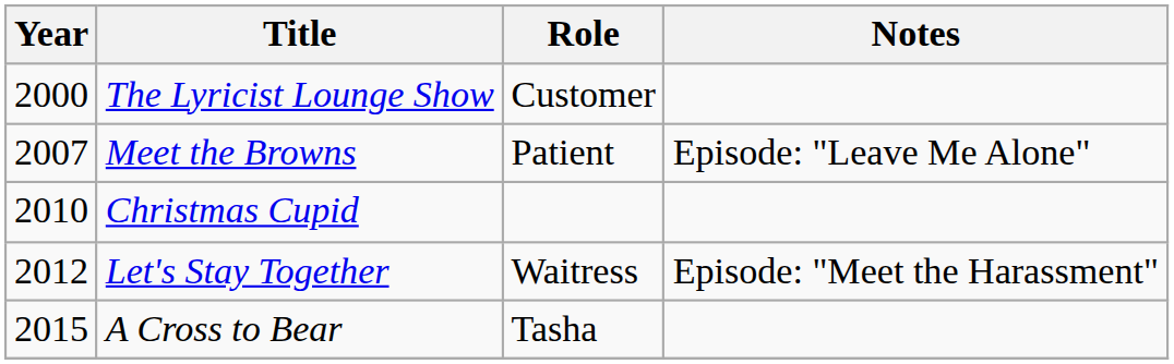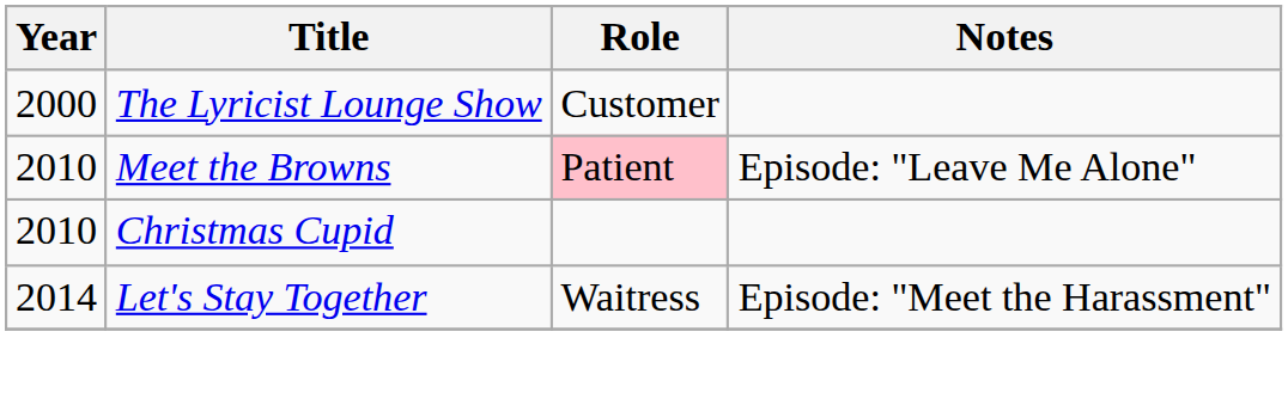 <table class="wikitable sortable">
 <tr>
 <th>Year</th>
 <th>Title</th>
 <th>Role</th>
 <th>Notes</th>
 </tr>
 <tr>
 <td>2000</td>
 <td><em><a href='#'>The Lyricist Lounge Show</a></em></td>
 <td>Customer</td>
 <td></td>
 </tr>
 <tr>
-<td>2007</td>
+<td>2010</td>
 <td><em><a href='#'>Meet the Browns</a></em></td>
-<td>Patient</td>
+<td style="background: pink;">Patient</td>
 <td>Episode: "Leave Me Alone"</td>
 </tr>
 <tr>
 <td>2010</td>
 <td><em><a href='#'>Christmas Cupid</a></em></td>
 <td></td>
 <td></td>
 </tr>
 <tr>
-<td>2012</td>
+<td>2014</td>
 <td><em><a href='#'>Let's Stay Together</a></em></td>
 <td>Waitress</td>
 <td>Episode: "Meet the Harassment"</td>
 </tr>
 <tr>
-<td>2015</td>
-<td><em>A Cross to Bear</em></td>
-<td>Tasha</td>
-<td></td>
-</tr>
-<tr>
 </tr>
 </table>
